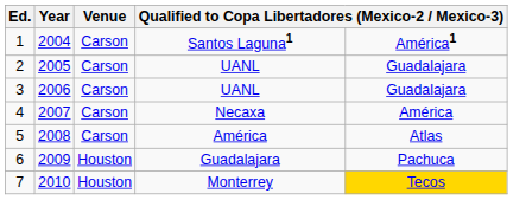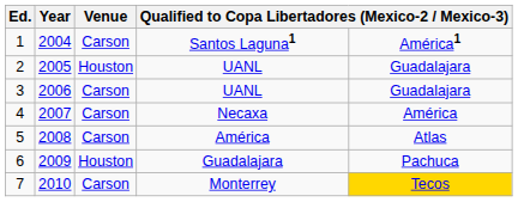 <table class="wikitable" style="text-align: center;">
 <tr>
 <th>Ed.</th>
 <th>Year</th>
 <th>Venue</th>
 <th colspan=2>Qualified to Copa Libertadores (Mexico-2 / Mexico-3)</th>
 </tr>
 <tr>
 <td>1</td>
 <td><a href='#'>2004</a></td>
 <td> <a href='#'>Carson</a></td>
 <td><a href='#'>Santos Laguna</a><sup><strong>1</strong></sup></td>
 <td><a href='#'>América</a><sup><strong>1</strong></sup></td>
 </tr>
 <tr>
 <td>2</td>
 <td><a href='#'>2005</a></td>
-<td> <a href='#'>Carson</a></td>
+<td> <a href='#'>Houston</a></td>
 <td><a href='#'>UANL</a></td>
 <td><a href='#'>Guadalajara</a></td>
 </tr>
 <tr>
 <td>3</td>
 <td><a href='#'>2006</a></td>
 <td> <a href='#'>Carson</a></td>
 <td><a href='#'>UANL</a></td>
 <td><a href='#'>Guadalajara</a></td>
 </tr>
 <tr>
 <td>4</td>
 <td><a href='#'>2007</a></td>
 <td> <a href='#'>Carson</a></td>
 <td><a href='#'>Necaxa</a></td>
 <td><a href='#'>América</a></td>
 </tr>
 <tr>
 <td>5</td>
 <td><a href='#'>2008</a></td>
 <td> <a href='#'>Carson</a></td>
 <td><a href='#'>América</a></td>
 <td><a href='#'>Atlas</a></td>
 </tr>
 <tr>
 <td>6</td>
 <td><a href='#'>2009</a></td>
 <td> <a href='#'>Houston</a></td>
 <td><a href='#'>Guadalajara</a></td>
 <td><a href='#'>Pachuca</a></td>
 </tr>
 <tr>
 <td>7</td>
 <td><a href='#'>2010</a></td>
-<td> <a href='#'>Houston</a></td>
+<td> <a href='#'>Carson</a></td>
 <td><a href='#'>Monterrey</a></td>
 <td style="background: gold;"><a href='#'>Tecos</a></td>
 </tr>
 </table>
